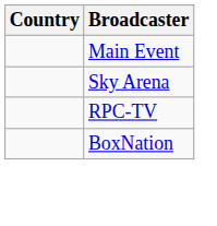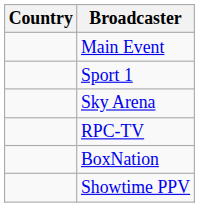 <table class="wikitable">
 <tr>
 <th align=center>Country</th>
 <th align=center>Broadcaster</th>
 </tr>
 <tr>
 <td></td>
 <td><a href='#'>Main Event</a></td>
+</tr>
+<tr>
+<td></td>
+<td><a href='#'>Sport 1</a></td>
 </tr>
 <tr>
 <td></td>
 <td><a href='#'>Sky Arena</a></td>
 </tr>
 <tr>
 <td></td>
 <td><a href='#'>RPC-TV</a></td>
 </tr>
 <tr>
 <td></td>
 <td><a href='#'>BoxNation</a></td>
 </tr>
+<tr>
+<td></td>
+<td><a href='#'>Showtime PPV</a></td>
+</tr>
 </table>
